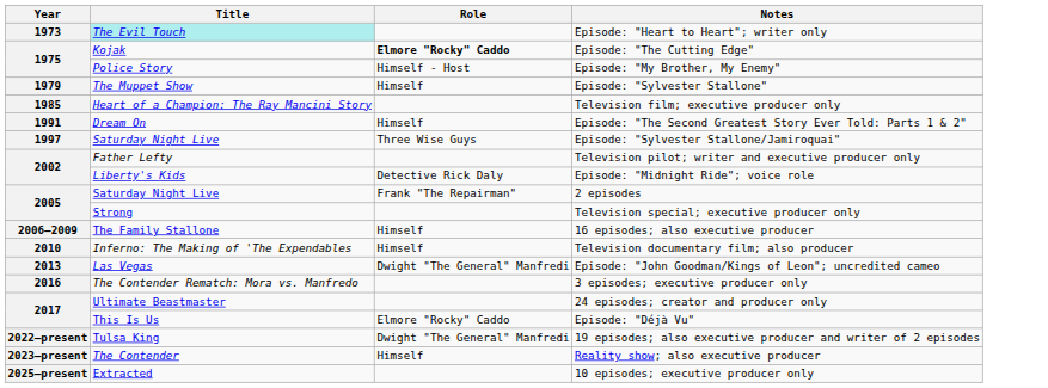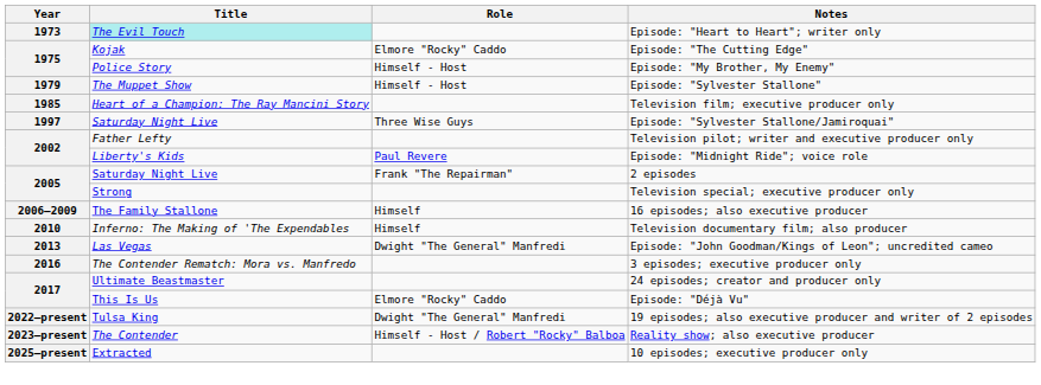 <table class="wikitable plainrowheaders sortable" style="margin-right: 0;">
 <tr>
 <th scope="col">Year</th>
 <th scope="col">Title</th>
 <th scope="col">Role</th>
 <th scope="col" class="unsortable">Notes</th>
 </tr>
 <tr>
 <th scope="row">1973</th>
 <td style="background: paleturquoise;"><em><a href='#'>The Evil Touch</a></em></td>
 <td></td>
 <td>Episode: "Heart to Heart"; writer only</td>
 </tr>
 <tr>
 <th rowspan="2" scope="row">1975</th>
 <td><em><a href='#'>Kojak</a></em></td>
-<td><strong>Elmore "Rocky" Caddo</strong></td>
+<td>Elmore "Rocky" Caddo</td>
 <td>Episode: "The Cutting Edge"</td>
 </tr>
 <tr>
 <td><em><a href='#'>Police Story</a></em></td>
 <td>Himself - Host</td>
 <td>Episode: "My Brother, My Enemy"</td>
 </tr>
 <tr>
 <th scope="row">1979</th>
 <td><em><a href='#'>The Muppet Show</a></em></td>
-<td>Himself</td>
+<td>Himself - Host</td>
 <td>Episode: "Sylvester Stallone"</td>
 </tr>
 <tr>
 <th scope="row">1985</th>
 <td><em><a href='#'>Heart of a Champion: The Ray Mancini Story</a></em></td>
 <td></td>
 <td>Television film; executive producer only</td>
-</tr>
-<tr>
-<th scope="row">1991</th>
-<td><em><a href='#'>Dream On</a></em></td>
-<td>Himself</td>
-<td>Episode: "The Second Greatest Story Ever Told: Parts 1 & 2"</td>
 </tr>
 <tr>
 <th scope="row">1997</th>
 <td><em><a href='#'>Saturday Night Live</a></em></td>
 <td>Three Wise Guys</td>
 <td>Episode: "Sylvester Stallone/Jamiroquai"</td>
 </tr>
 <tr>
 <th rowspan="2" scope="row">2002</th>
 <td><em>Father Lefty</em></td>
 <td></td>
 <td>Television pilot; writer and executive producer only</td>
 </tr>
 <tr>
 <td><em><a href='#'>Liberty's Kids</a></em></td>
-<td>Detective Rick Daly</td>
+<td><a href='#'>Paul Revere</a></td>
 <td>Episode: "Midnight Ride"; voice role</td>
 </tr>
 <tr>
 <th rowspan="2" scope="row">2005</th>
 <td></em><a href='#'>Saturday Night Live</a><em></td>
 <td>Frank "The Repairman"</td>
 <td>2 episodes</td>
 </tr>
 <tr>
 <td></em><a href='#'>Strong</a><em></td>
 <td></td>
 <td>Television special; executive producer only</td>
 </tr>
 <tr>
 <th scope="row">2006–2009</th>
 <td></em><a href='#'>The Family Stallone</a><em></td>
 <td>Himself</td>
 <td>16 episodes; also executive producer</td>
 </tr>
 <tr>
 <th scope="row">2010</th>
 <td><em>Inferno: The Making of 'The Expendables<strong></td>
 <td>Himself</td>
 <td>Television documentary film; also producer</td>
 </tr>
 <tr>
 <th scope="row">2013</th>
 <td><em><a href='#'>Las Vegas</a></em></td>
 <td>Dwight "The General" Manfredi</td>
 <td>Episode: "John Goodman/Kings of Leon"; uncredited cameo</td>
 </tr>
 <tr>
 <th scope="row">2016</th>
 <td><em>The Contender Rematch: Mora vs. Manfredo</em></td>
 <td></td>
 <td>3 episodes; executive producer only</td>
 </tr>
 <tr>
 <th rowspan="2" scope="row">2017</th>
 <td></em><a href='#'>Ultimate Beastmaster</a><em></td>
 <td></td>
 <td>24 episodes; creator and producer only</td>
 </tr>
 <tr>
 <td></em><a href='#'>This Is Us</a><em></td>
 <td>Elmore "Rocky" Caddo</td>
 <td>Episode: "Déjà Vu"</td>
 </tr>
 <tr>
 <th scope="row">2022–present</th>
 <td></em><a href='#'>Tulsa King</a><em></td>
 <td>Dwight "The General" Manfredi</td>
 <td>19 episodes; also executive producer and writer of 2 episodes</td>
 </tr>
 <tr>
 <th scope="row">2023–present</th>
 <td><em><a href='#'>The Contender</a></em></td>
-<td>Himself</td>
+<td>Himself - Host / <a href='#'>Robert "Rocky" Balboa</a></td>
 <td><a href='#'>Reality show</a>; also executive producer</td>
 </tr>
 <tr>
 <th scope="row">2025–present</th>
 <td></em><a href='#'>Extracted</a><em></td>
 <td></td>
 <td>10 episodes; executive producer only</td>
 </tr>
 </table>
